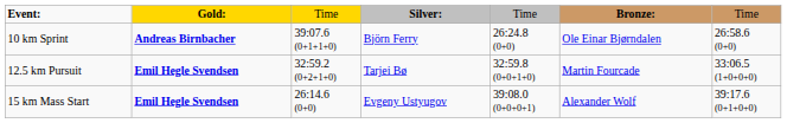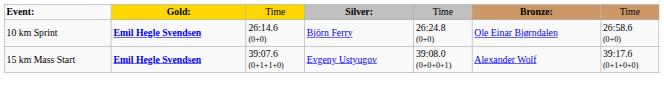 <table class="wikitable" width=85%>
 <tr>
 <td><strong>Event:</strong></td>
 <td style="text-align:center;background-color:gold;"><strong>Gold:</strong></td>
 <td style="text-align:center;background-color:gold;">Time</td>
 <td style="text-align:center;background-color:silver;"><strong>Silver:</strong></td>
 <td style="text-align:center;background-color:silver;">Time</td>
 <td style="text-align:center;background-color:#CC9966;"><strong>Bronze:</strong></td>
 <td style="text-align:center;background-color:#CC9966;">Time</td>
 </tr>
 <tr>
 <td>10 km Sprint<br></td>
-<td><strong><a href='#'>Andreas Birnbacher</a></strong><br><small></small></td>
-<td>39:07.6<br><small>(0+1+1+0)</small></td>
+<td><strong><a href='#'>Emil Hegle Svendsen</a></strong><br><small></small></td>
+<td>26:14.6<br><small>(0+0)</small></td>
 <td><a href='#'>Björn Ferry</a><br><small></small></td>
 <td>26:24.8<br><small>(0+0)</small></td>
 <td><a href='#'>Ole Einar Bjørndalen</a><br><small></small></td>
 <td>26:58.6<br><small>(0+0)</small></td>
 </tr>
 <tr>
-<td>12.5 km Pursuit<br></td>
-<td><strong><a href='#'>Emil Hegle Svendsen</a></strong><br><small></small></td>
-<td>32:59.2<br><small>(0+2+1+0)</small></td>
-<td><a href='#'>Tarjei Bø</a><br><small></small></td>
-<td>32:59.8<br><small>(0+0+1+0)</small></td>
-<td><a href='#'>Martin Fourcade</a><br><small></small></td>
-<td>33:06.5<br><small>(1+0+0+0)</small></td>
-</tr>
-<tr>
 <td>15 km Mass Start<br></td>
 <td><strong><a href='#'>Emil Hegle Svendsen</a></strong><br><small></small></td>
-<td>26:14.6<br><small>(0+0)</small></td>
+<td>39:07.6<br><small>(0+1+1+0)</small></td>
 <td><a href='#'>Evgeny Ustyugov</a><br><small></small></td>
 <td>39:08.0<br><small>(0+0+0+1)</small></td>
 <td><a href='#'>Alexander Wolf</a><br><small></small></td>
 <td>39:17.6<br><small>(0+1+0+0)</small></td>
 </tr>
 </table>
